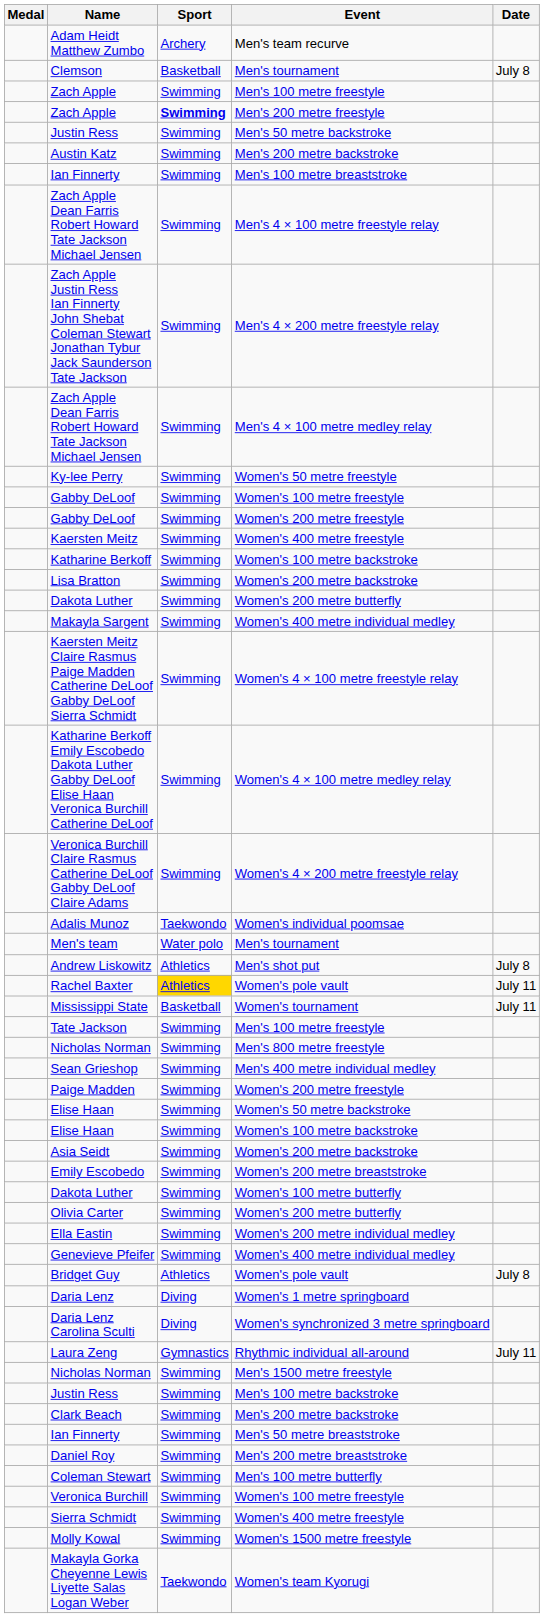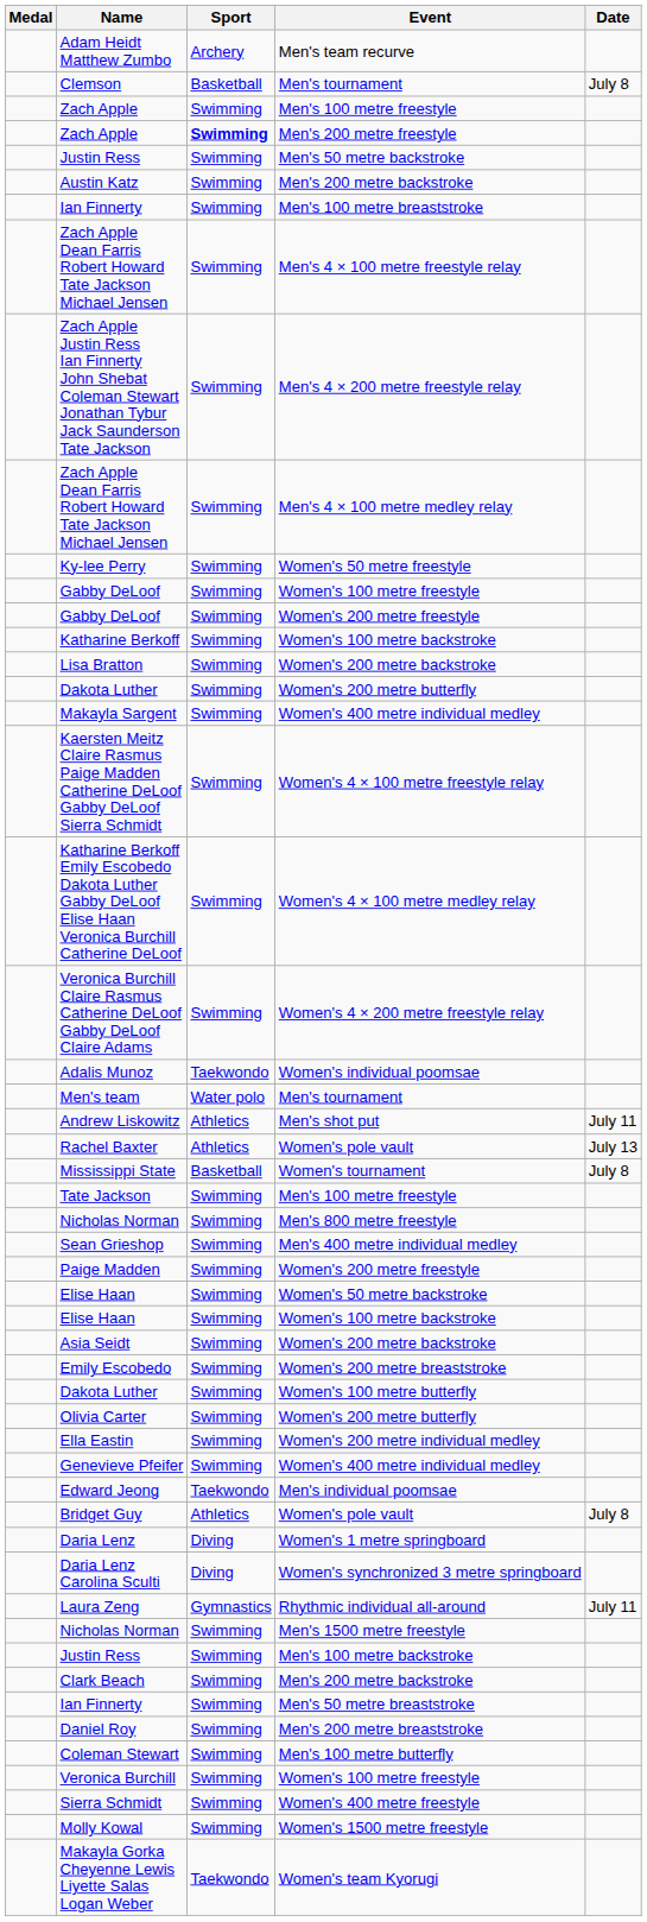 <table class="wikitable sortable" style="font-size: 95%;">
 <tr>
 <th>Medal</th>
 <th>Name</th>
 <th>Sport</th>
 <th>Event</th>
 <th>Date</th>
 </tr>
 <tr>
 <td></td>
 <td><a href='#'>Adam Heidt</a><br><a href='#'>Matthew Zumbo</a></td>
 <td><a href='#'>Archery</a></td>
 <td>Men's team recurve</td>
 <td></td>
 </tr>
 <tr>
 <td></td>
 <td><a href='#'>Clemson</a></td>
 <td><a href='#'>Basketball</a></td>
 <td><a href='#'>Men's tournament</a></td>
 <td>July 8</td>
 </tr>
 <tr>
 <td></td>
 <td><a href='#'>Zach Apple</a></td>
 <td><a href='#'>Swimming</a></td>
 <td><a href='#'>Men's 100 metre freestyle</a></td>
 <td></td>
 </tr>
 <tr>
 <td></td>
 <td><a href='#'>Zach Apple</a></td>
 <td><strong><a href='#'>Swimming</a></strong></td>
 <td><a href='#'>Men's 200 metre freestyle</a></td>
 <td></td>
 </tr>
 <tr>
 <td></td>
 <td><a href='#'>Justin Ress</a></td>
 <td><a href='#'>Swimming</a></td>
 <td><a href='#'>Men's 50 metre backstroke</a></td>
 <td></td>
 </tr>
 <tr>
 <td></td>
 <td><a href='#'>Austin Katz</a></td>
 <td><a href='#'>Swimming</a></td>
 <td><a href='#'>Men's 200 metre backstroke</a></td>
 <td></td>
 </tr>
 <tr>
 <td></td>
 <td><a href='#'>Ian Finnerty</a></td>
 <td><a href='#'>Swimming</a></td>
 <td><a href='#'>Men's 100 metre breaststroke</a></td>
 <td></td>
 </tr>
 <tr>
 <td></td>
 <td><a href='#'>Zach Apple</a> <br> <a href='#'>Dean Farris</a> <br> <a href='#'>Robert Howard</a> <br> <a href='#'>Tate Jackson</a> <br> <a href='#'>Michael Jensen</a></td>
 <td><a href='#'>Swimming</a></td>
 <td><a href='#'>Men's 4 × 100 metre freestyle relay</a></td>
 <td></td>
 </tr>
 <tr>
 <td></td>
 <td><a href='#'>Zach Apple</a> <br> <a href='#'>Justin Ress</a> <br> <a href='#'>Ian Finnerty</a> <br> <a href='#'>John Shebat</a> <br> <a href='#'>Coleman Stewart</a> <br> <a href='#'>Jonathan Tybur</a> <br> <a href='#'>Jack Saunderson</a> <br> <a href='#'>Tate Jackson</a></td>
 <td><a href='#'>Swimming</a></td>
 <td><a href='#'>Men's 4 × 200 metre freestyle relay</a></td>
 <td></td>
 </tr>
 <tr>
 <td></td>
 <td><a href='#'>Zach Apple</a> <br> <a href='#'>Dean Farris</a> <br> <a href='#'>Robert Howard</a> <br> <a href='#'>Tate Jackson</a> <br> <a href='#'>Michael Jensen</a></td>
 <td><a href='#'>Swimming</a></td>
 <td><a href='#'>Men's 4 × 100 metre medley relay</a></td>
 <td></td>
 </tr>
 <tr>
 <td></td>
 <td><a href='#'>Ky-lee Perry</a></td>
 <td><a href='#'>Swimming</a></td>
 <td><a href='#'>Women's 50 metre freestyle</a></td>
 <td></td>
 </tr>
 <tr>
 <td></td>
 <td><a href='#'>Gabby DeLoof</a></td>
 <td><a href='#'>Swimming</a></td>
 <td><a href='#'>Women's 100 metre freestyle</a></td>
 <td></td>
 </tr>
 <tr>
 <td></td>
 <td><a href='#'>Gabby DeLoof</a></td>
 <td><a href='#'>Swimming</a></td>
 <td><a href='#'>Women's 200 metre freestyle</a></td>
 <td></td>
 </tr>
 <tr>
 <td></td>
-<td><a href='#'>Kaersten Meitz</a></td>
-<td><a href='#'>Swimming</a></td>
-<td><a href='#'>Women's 400 metre freestyle</a></td>
-<td></td>
-</tr>
-<tr>
-<td></td>
 <td><a href='#'>Katharine Berkoff</a></td>
 <td><a href='#'>Swimming</a></td>
 <td><a href='#'>Women's 100 metre backstroke</a></td>
 <td></td>
 </tr>
 <tr>
 <td></td>
 <td><a href='#'>Lisa Bratton</a></td>
 <td><a href='#'>Swimming</a></td>
 <td><a href='#'>Women's 200 metre backstroke</a></td>
 <td></td>
 </tr>
 <tr>
 <td></td>
 <td><a href='#'>Dakota Luther</a></td>
 <td><a href='#'>Swimming</a></td>
 <td><a href='#'>Women's 200 metre butterfly</a></td>
 <td></td>
 </tr>
 <tr>
 <td></td>
 <td><a href='#'>Makayla Sargent</a></td>
 <td><a href='#'>Swimming</a></td>
 <td><a href='#'>Women's 400 metre individual medley</a></td>
 <td></td>
 </tr>
 <tr>
 <td></td>
 <td><a href='#'>Kaersten Meitz</a> <br> <a href='#'>Claire Rasmus</a> <br> <a href='#'>Paige Madden</a> <br> <a href='#'>Catherine DeLoof</a> <br> <a href='#'>Gabby DeLoof</a> <br> <a href='#'>Sierra Schmidt</a></td>
 <td><a href='#'>Swimming</a></td>
 <td><a href='#'>Women's 4 × 100 metre freestyle relay</a></td>
 <td></td>
 </tr>
 <tr>
 <td></td>
 <td><a href='#'>Katharine Berkoff</a> <br> <a href='#'>Emily Escobedo</a> <br> <a href='#'>Dakota Luther</a> <br> <a href='#'>Gabby DeLoof</a> <br> <a href='#'>Elise Haan</a> <br> <a href='#'>Veronica Burchill</a> <br> <a href='#'>Catherine DeLoof</a></td>
 <td><a href='#'>Swimming</a></td>
 <td><a href='#'>Women's 4 × 100 metre medley relay</a></td>
 <td></td>
 </tr>
 <tr>
 <td></td>
 <td><a href='#'>Veronica Burchill</a> <br> <a href='#'>Claire Rasmus</a> <br> <a href='#'>Catherine DeLoof</a> <br> <a href='#'>Gabby DeLoof</a> <br> <a href='#'>Claire Adams</a></td>
 <td><a href='#'>Swimming</a></td>
 <td><a href='#'>Women's 4 × 200 metre freestyle relay</a></td>
 <td></td>
 </tr>
 <tr>
 <td></td>
 <td><a href='#'>Adalis Munoz</a></td>
 <td><a href='#'>Taekwondo</a></td>
 <td><a href='#'>Women's individual poomsae</a></td>
 <td></td>
 </tr>
 <tr>
 <td></td>
 <td><a href='#'>Men's team</a></td>
 <td><a href='#'>Water polo</a></td>
 <td><a href='#'>Men's tournament</a></td>
 <td></td>
 </tr>
 <tr>
 <td></td>
 <td><a href='#'>Andrew Liskowitz</a></td>
 <td><a href='#'>Athletics</a></td>
 <td><a href='#'>Men's shot put</a></td>
-<td>July 8</td>
+<td>July 11</td>
 </tr>
 <tr>
 <td></td>
 <td><a href='#'>Rachel Baxter</a></td>
-<td style="background: gold;"><a href='#'>Athletics</a></td>
+<td><a href='#'>Athletics</a></td>
 <td><a href='#'>Women's pole vault</a></td>
-<td>July 11</td>
+<td>July 13</td>
 </tr>
 <tr>
 <td></td>
 <td><a href='#'>Mississippi State</a></td>
 <td><a href='#'>Basketball</a></td>
 <td><a href='#'>Women's tournament</a></td>
-<td>July 11</td>
+<td>July 8</td>
 </tr>
 <tr>
 <td></td>
 <td><a href='#'>Tate Jackson</a></td>
 <td><a href='#'>Swimming</a></td>
 <td><a href='#'>Men's 100 metre freestyle</a></td>
 <td></td>
 </tr>
 <tr>
 <td></td>
 <td><a href='#'>Nicholas Norman</a></td>
 <td><a href='#'>Swimming</a></td>
 <td><a href='#'>Men's 800 metre freestyle</a></td>
 <td></td>
 </tr>
 <tr>
 <td></td>
 <td><a href='#'>Sean Grieshop</a></td>
 <td><a href='#'>Swimming</a></td>
 <td><a href='#'>Men's 400 metre individual medley</a></td>
 <td></td>
 </tr>
 <tr>
 <td></td>
 <td><a href='#'>Paige Madden</a></td>
 <td><a href='#'>Swimming</a></td>
 <td><a href='#'>Women's 200 metre freestyle</a></td>
 <td></td>
 </tr>
 <tr>
 <td></td>
 <td><a href='#'>Elise Haan</a></td>
 <td><a href='#'>Swimming</a></td>
 <td><a href='#'>Women's 50 metre backstroke</a></td>
 <td></td>
 </tr>
 <tr>
 <td></td>
 <td><a href='#'>Elise Haan</a></td>
 <td><a href='#'>Swimming</a></td>
 <td><a href='#'>Women's 100 metre backstroke</a></td>
 <td></td>
 </tr>
 <tr>
 <td></td>
 <td><a href='#'>Asia Seidt</a></td>
 <td><a href='#'>Swimming</a></td>
 <td><a href='#'>Women's 200 metre backstroke</a></td>
 <td></td>
 </tr>
 <tr>
 <td></td>
 <td><a href='#'>Emily Escobedo</a></td>
 <td><a href='#'>Swimming</a></td>
 <td><a href='#'>Women's 200 metre breaststroke</a></td>
 <td></td>
 </tr>
 <tr>
 <td></td>
 <td><a href='#'>Dakota Luther</a></td>
 <td><a href='#'>Swimming</a></td>
 <td><a href='#'>Women's 100 metre butterfly</a></td>
 <td></td>
 </tr>
 <tr>
 <td></td>
 <td><a href='#'>Olivia Carter</a></td>
 <td><a href='#'>Swimming</a></td>
 <td><a href='#'>Women's 200 metre butterfly</a></td>
 <td></td>
 </tr>
 <tr>
 <td></td>
 <td><a href='#'>Ella Eastin</a></td>
 <td><a href='#'>Swimming</a></td>
 <td><a href='#'>Women's 200 metre individual medley</a></td>
 <td></td>
 </tr>
 <tr>
 <td></td>
 <td><a href='#'>Genevieve Pfeifer</a></td>
 <td><a href='#'>Swimming</a></td>
 <td><a href='#'>Women's 400 metre individual medley</a></td>
+<td></td>
+</tr>
+<tr>
+<td></td>
+<td><a href='#'>Edward Jeong</a></td>
+<td><a href='#'>Taekwondo</a></td>
+<td><a href='#'>Men's individual poomsae</a></td>
 <td></td>
 </tr>
 <tr>
 <td></td>
 <td><a href='#'>Bridget Guy</a></td>
 <td><a href='#'>Athletics</a></td>
 <td><a href='#'>Women's pole vault</a></td>
 <td>July 8</td>
 </tr>
 <tr>
 <td></td>
 <td><a href='#'>Daria Lenz</a></td>
 <td><a href='#'>Diving</a></td>
 <td><a href='#'>Women's 1 metre springboard</a></td>
 <td></td>
 </tr>
 <tr>
 <td></td>
 <td><a href='#'>Daria Lenz</a> <br> <a href='#'>Carolina Sculti</a></td>
 <td><a href='#'>Diving</a></td>
 <td><a href='#'>Women's synchronized 3 metre springboard</a></td>
 <td></td>
 </tr>
 <tr>
 <td></td>
 <td><a href='#'>Laura Zeng</a></td>
 <td><a href='#'>Gymnastics</a></td>
 <td><a href='#'>Rhythmic individual all-around</a></td>
 <td>July 11</td>
 </tr>
 <tr>
 <td></td>
 <td><a href='#'>Nicholas Norman</a></td>
 <td><a href='#'>Swimming</a></td>
 <td><a href='#'>Men's 1500 metre freestyle</a></td>
 <td></td>
 </tr>
 <tr>
 <td></td>
 <td><a href='#'>Justin Ress</a></td>
 <td><a href='#'>Swimming</a></td>
 <td><a href='#'>Men's 100 metre backstroke</a></td>
 <td></td>
 </tr>
 <tr>
 <td></td>
 <td><a href='#'>Clark Beach</a></td>
 <td><a href='#'>Swimming</a></td>
 <td><a href='#'>Men's 200 metre backstroke</a></td>
 <td></td>
 </tr>
 <tr>
 <td></td>
 <td><a href='#'>Ian Finnerty</a></td>
 <td><a href='#'>Swimming</a></td>
 <td><a href='#'>Men's 50 metre breaststroke</a></td>
 <td></td>
 </tr>
 <tr>
 <td></td>
 <td><a href='#'>Daniel Roy</a></td>
 <td><a href='#'>Swimming</a></td>
 <td><a href='#'>Men's 200 metre breaststroke</a></td>
 <td></td>
 </tr>
 <tr>
 <td></td>
 <td><a href='#'>Coleman Stewart</a></td>
 <td><a href='#'>Swimming</a></td>
 <td><a href='#'>Men's 100 metre butterfly</a></td>
 <td></td>
 </tr>
 <tr>
 <td></td>
 <td><a href='#'>Veronica Burchill</a></td>
 <td><a href='#'>Swimming</a></td>
 <td><a href='#'>Women's 100 metre freestyle</a></td>
 <td></td>
 </tr>
 <tr>
 <td></td>
 <td><a href='#'>Sierra Schmidt</a></td>
 <td><a href='#'>Swimming</a></td>
 <td><a href='#'>Women's 400 metre freestyle</a></td>
 <td></td>
 </tr>
 <tr>
 <td></td>
 <td><a href='#'>Molly Kowal</a></td>
 <td><a href='#'>Swimming</a></td>
 <td><a href='#'>Women's 1500 metre freestyle</a></td>
 <td></td>
 </tr>
 <tr>
 <td></td>
 <td><a href='#'>Makayla Gorka</a> <br> <a href='#'>Cheyenne Lewis</a> <br> <a href='#'>Liyette Salas</a> <br> <a href='#'>Logan Weber</a></td>
 <td><a href='#'>Taekwondo</a></td>
 <td><a href='#'>Women's team Kyorugi</a></td>
 <td></td>
 </tr>
 </table>
